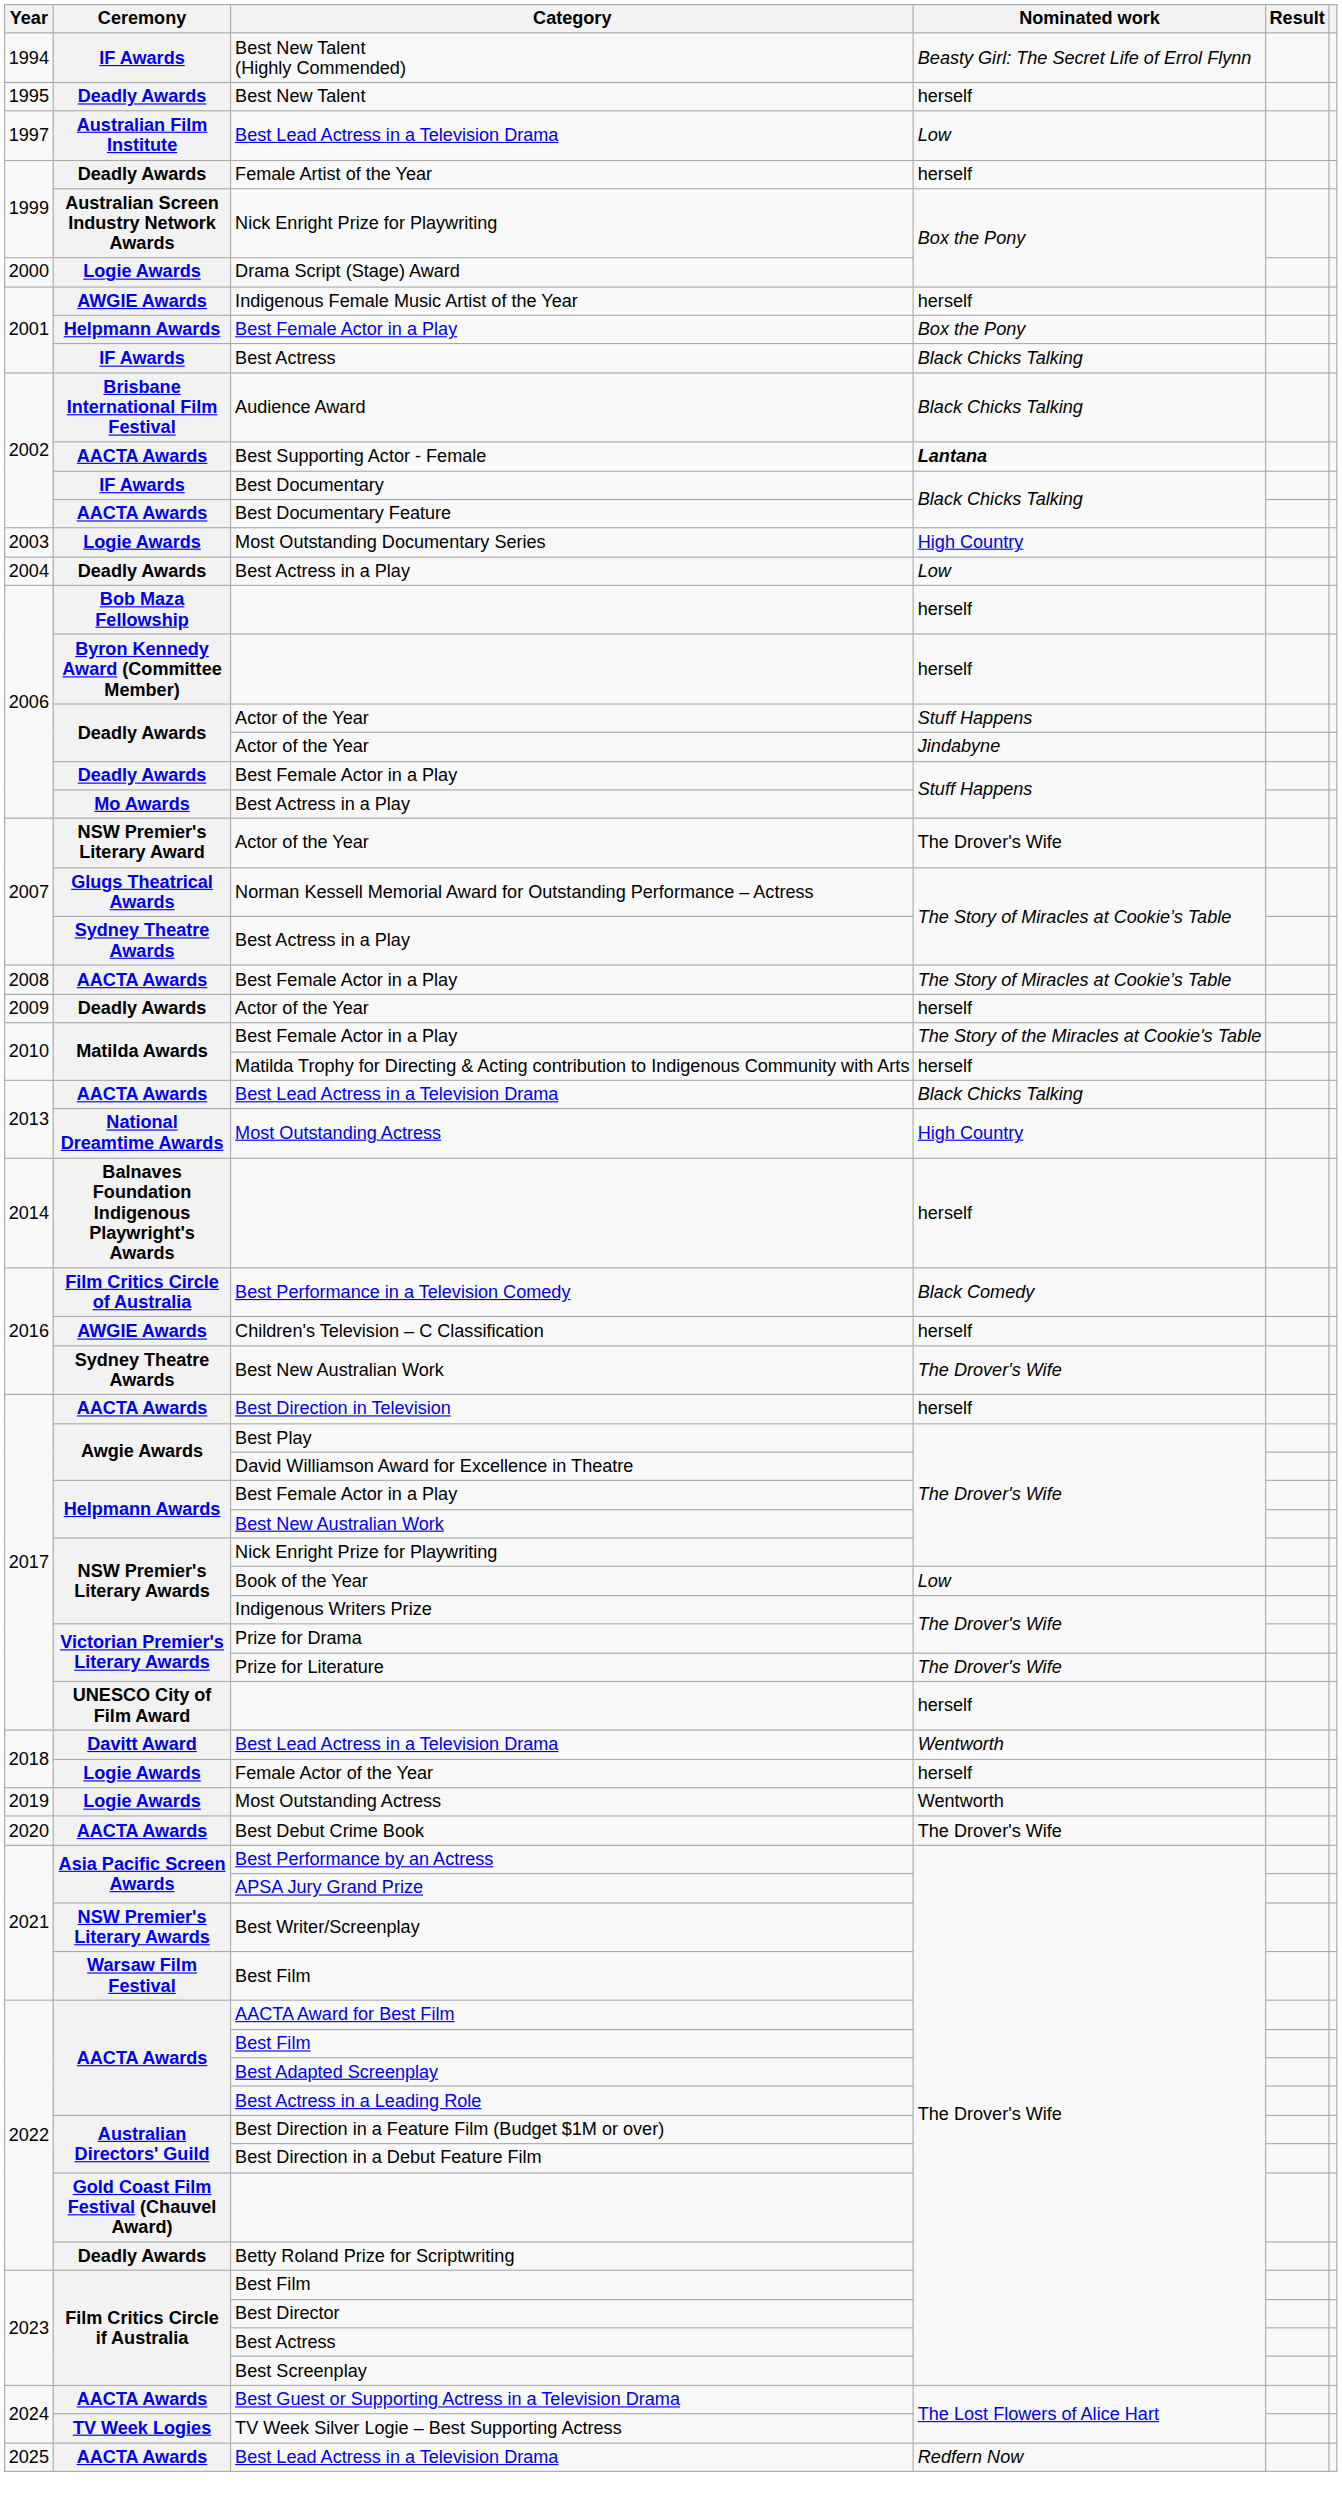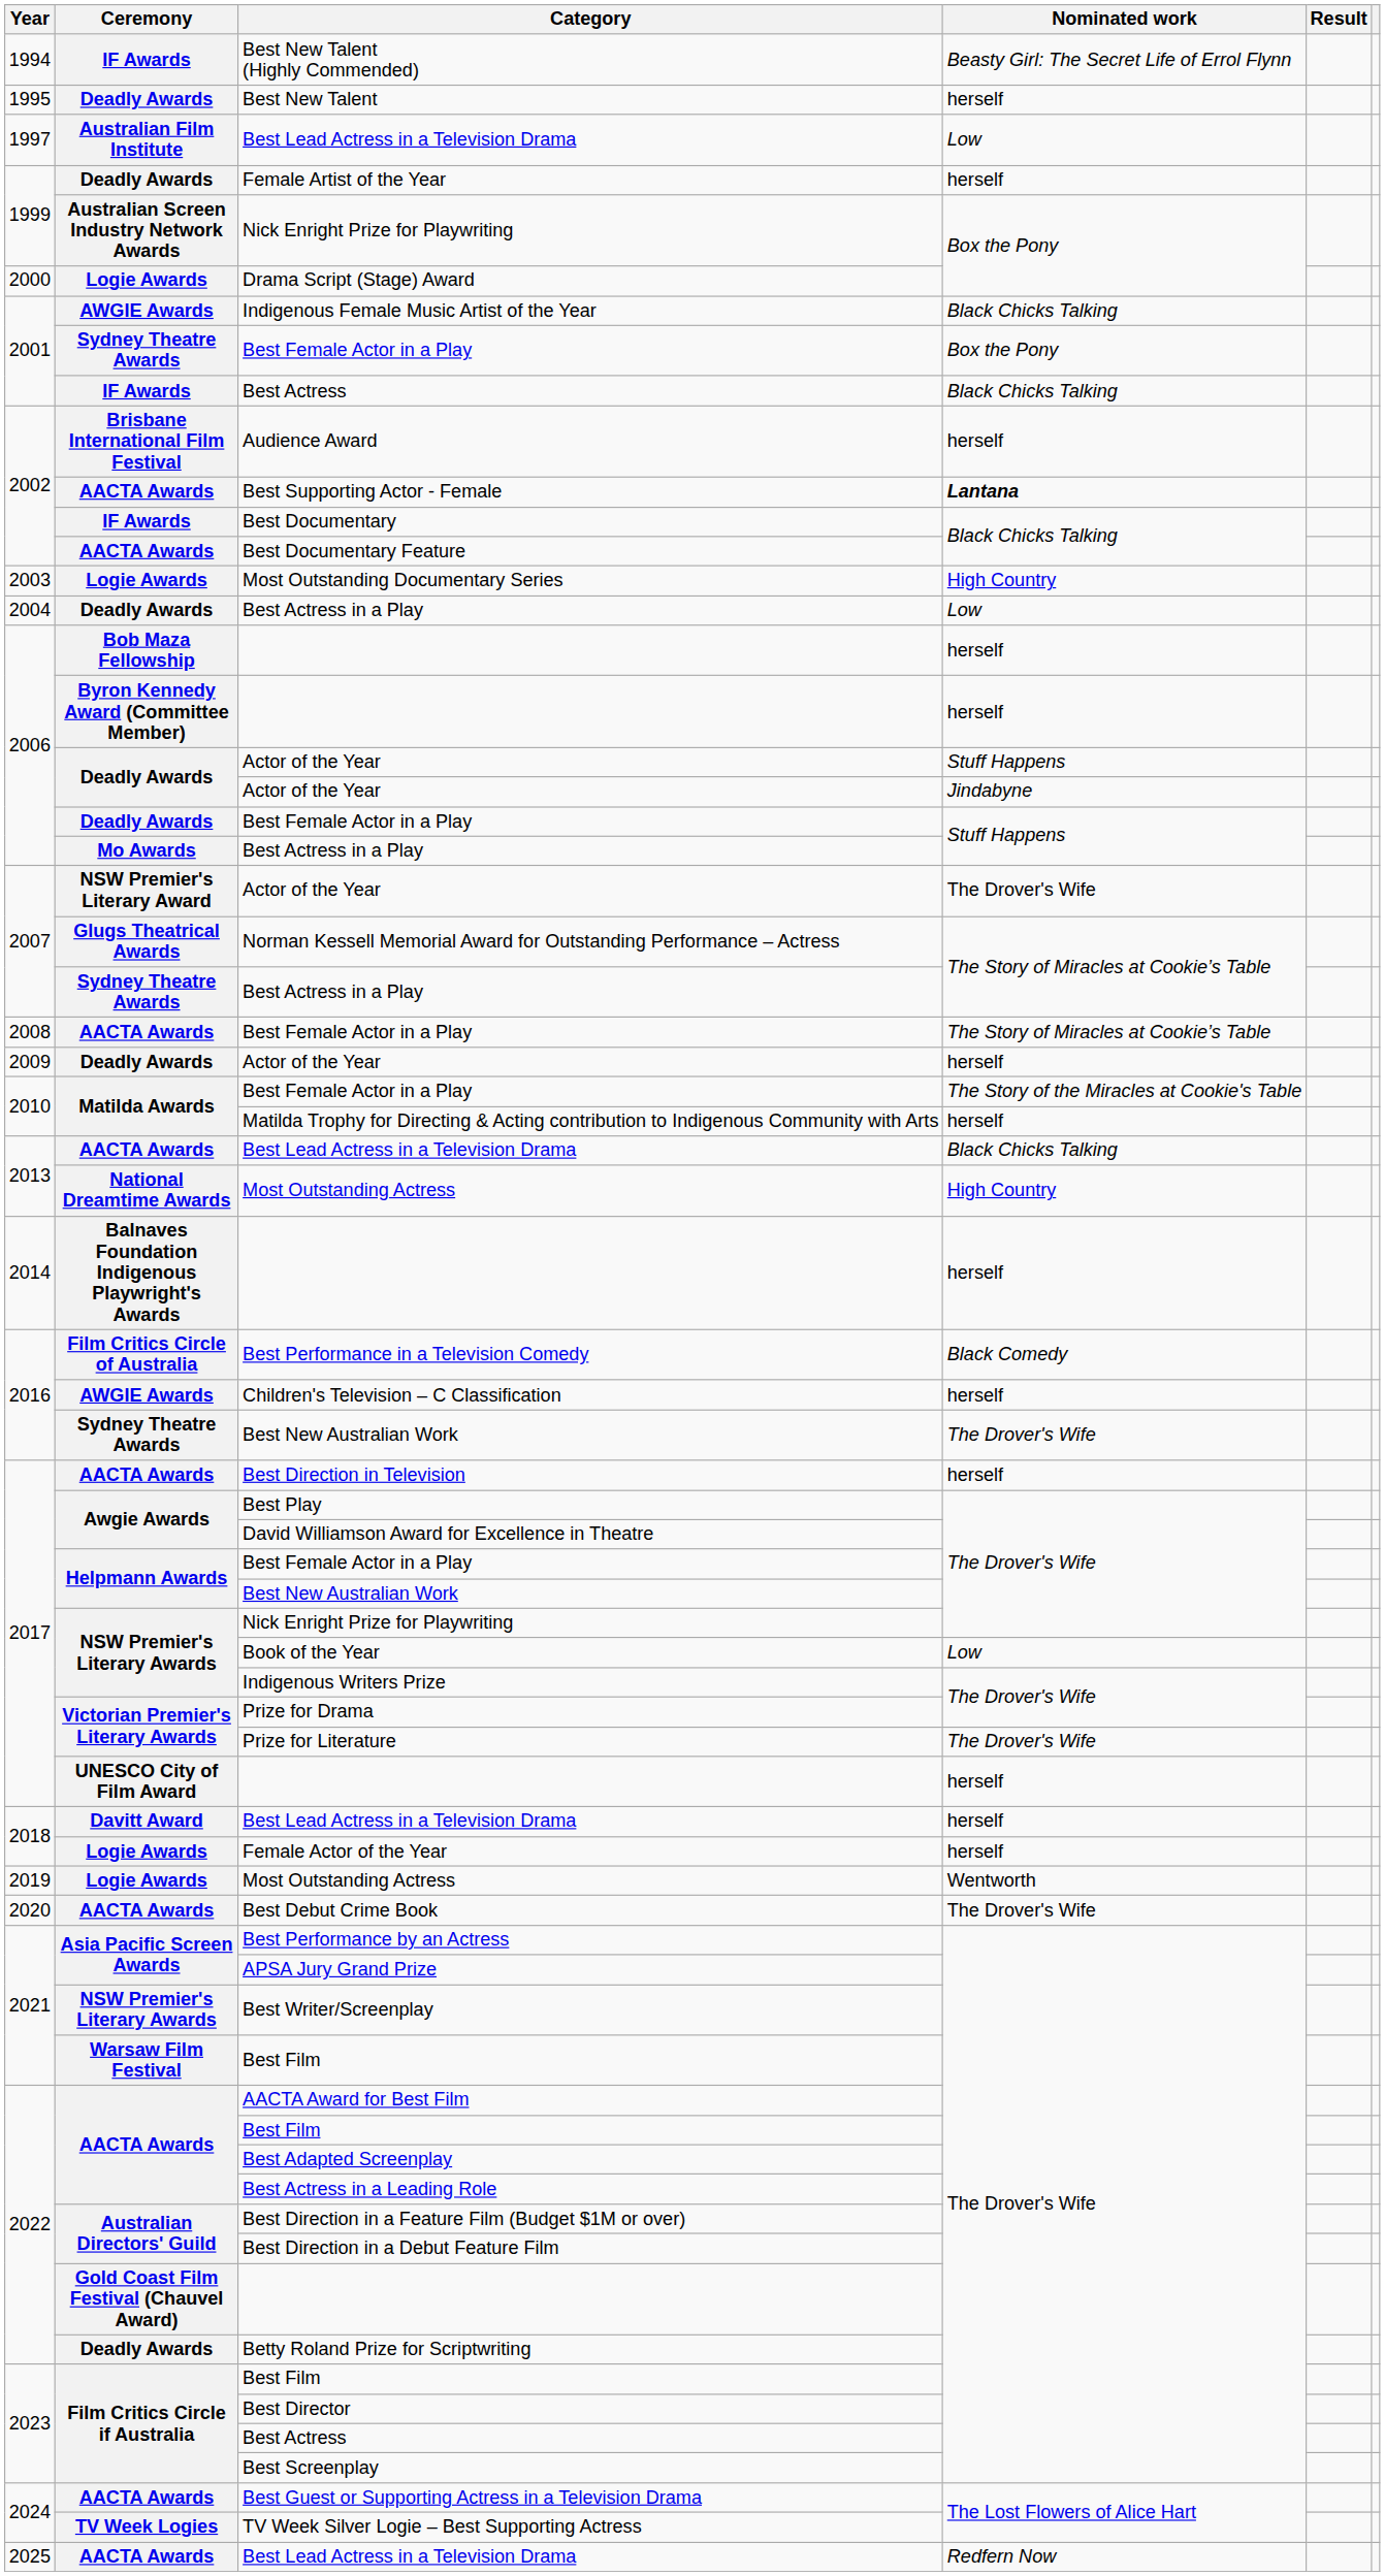 <table class="wikitable sortable plainrowheaders">
 <tr>
 <th>Year</th>
 <th width="150">Ceremony</th>
 <th>Category</th>
 <th>Nominated work</th>
 <th>Result</th>
 <th></th>
 </tr>
 <tr>
 <td align="center">1994</td>
 <th scope="row"><a href='#'>IF Awards</a></th>
 <td>Best New Talent<br>(Highly Commended)</td>
 <td><em>Beasty Girl: The Secret Life of Errol Flynn</em></td>
 <td></td>
 <td align="center"></td>
 </tr>
 <tr>
 <td align="center">1995</td>
 <th scope="row"><a href='#'>Deadly Awards</a></th>
 <td>Best New Talent</td>
 <td>herself</td>
 <td></td>
 <td align="center"></td>
 </tr>
 <tr>
 <td align="center">1997</td>
 <th scope="row"><a href='#'>Australian Film Institute</a></th>
 <td><a href='#'>Best Lead Actress in a Television Drama</a></td>
 <td><em>Low</em></td>
 <td></td>
 <td align="center"></td>
 </tr>
 <tr>
 <td rowspan="2" align="center">1999</td>
 <th scope="row">Deadly Awards</th>
 <td>Female Artist of the Year</td>
 <td>herself</td>
 <td></td>
 <td align="center"></td>
 </tr>
 <tr>
 <th scope="row">Australian Screen Industry Network Awards</th>
 <td>Nick Enright Prize for Playwriting</td>
 <td rowspan="2"><em>Box the Pony</em><br></td>
 <td></td>
 <td align="center"></td>
 </tr>
 <tr>
 <td align="center">2000</td>
 <th scope="row"><a href='#'>Logie Awards</a></th>
 <td>Drama Script (Stage) Award</td>
 <td></td>
 <td align="center"></td>
 </tr>
 <tr>
 <td rowspan="3" align="center">2001</td>
 <th scope="row"><a href='#'>AWGIE Awards</a></th>
 <td>Indigenous Female Music Artist of the Year</td>
-<td>herself</td>
+<td><em>Black Chicks Talking</em></td>
 <td></td>
 <td align="center"></td>
 </tr>
 <tr>
-<th scope="row"><a href='#'>Helpmann Awards</a></th>
+<th scope="row"><a href='#'>Sydney Theatre Awards</a></th>
 <td><a href='#'>Best Female Actor in a Play</a></td>
 <td><em>Box the Pony</em></td>
 <td></td>
 <td align="center"></td>
 </tr>
 <tr>
 <th scope="row"><a href='#'>IF Awards</a></th>
 <td>Best Actress</td>
 <td><em>Black Chicks Talking</em></td>
 <td></td>
 <td align="center"></td>
 </tr>
 <tr>
 <td rowspan="4" align="center">2002</td>
 <th scope="row"><a href='#'>Brisbane International Film Festival</a></th>
 <td>Audience Award</td>
-<td><em>Black Chicks Talking</em></td>
+<td>herself</td>
 <td></td>
 <td align="center"></td>
 </tr>
 <tr>
 <th scope="row"><a href='#'>AACTA Awards</a></th>
 <td>Best Supporting Actor - Female</td>
 <td><strong><em>Lantana</em></strong></td>
 <td></td>
 <td align="center"></td>
 </tr>
 <tr>
 <th scope="row"><a href='#'>IF Awards</a></th>
 <td>Best Documentary</td>
 <td rowspan="2"><em>Black Chicks Talking</em></td>
 <td></td>
 <td align="center"></td>
 </tr>
 <tr>
 <th scope="row"><a href='#'>AACTA Awards</a></th>
 <td>Best Documentary Feature</td>
 <td></td>
 <td></td>
 </tr>
 <tr>
 <td align="center">2003</td>
 <th scope="row"><a href='#'>Logie Awards</a></th>
 <td>Most Outstanding Documentary Series</td>
 <td></em><a href='#'>High Country</a><em></td>
 <td></td>
 <td align="center"></td>
 </tr>
 <tr>
 <td align="center">2004</td>
 <th scope="row">Deadly Awards</th>
 <td>Best Actress in a Play</td>
 <td><em>Low</em></td>
 <td></td>
 <td align="center"></td>
 </tr>
 <tr>
 <td rowspan="6" align="center">2006</td>
 <th scope="row"><a href='#'>Bob Maza Fellowship</a></th>
 <td></td>
 <td>herself</td>
 <td></td>
 <td align="center"></td>
 </tr>
 <tr>
 <th scope="row"><a href='#'>Byron Kennedy Award</a> (Committee Member)</th>
 <td></td>
 <td>herself</td>
 <td></td>
 <td align="center"></td>
 </tr>
 <tr>
 <th scope="row" rowspan="2">Deadly Awards</th>
 <td>Actor of the Year</td>
 <td><em>Stuff Happens</em></td>
 <td></td>
 <td align="center"></td>
 </tr>
 <tr>
 <td>Actor of the Year</td>
 <td><em>Jindabyne</em></td>
 <td></td>
 <td align="center"></td>
 </tr>
 <tr>
 <th scope="row"><a href='#'>Deadly Awards</a></th>
 <td>Best Female Actor in a Play</td>
 <td rowspan="2"><em>Stuff Happens</em></td>
 <td></td>
 <td align="center"></td>
 </tr>
 <tr>
 <th scope="row"><a href='#'>Mo Awards</a></th>
 <td>Best Actress in a Play</td>
 <td></td>
 <td align="center"></td>
 </tr>
 <tr>
 <td rowspan="3" align="center">2007</td>
 <th scope="row">NSW Premier's Literary Award</th>
 <td>Actor of the Year</td>
 <td></em>The Drover's Wife<em> </td>
 <td></td>
 <td align="center"></td>
 </tr>
 <tr>
 <th scope="row"><a href='#'>Glugs Theatrical Awards</a></th>
 <td>Norman Kessell Memorial Award for Outstanding Performance – Actress</td>
 <td rowspan="2"><em>The Story of Miracles at Cookie’s Table</em></td>
 <td></td>
 <td align="center"></td>
 </tr>
 <tr>
 <th scope="row"><a href='#'>Sydney Theatre Awards</a></th>
 <td>Best Actress in a Play</td>
 <td></td>
 <td align="center"></td>
 </tr>
 <tr>
 <td align="center">2008</td>
 <th scope="row"><a href='#'>AACTA Awards</a></th>
 <td>Best Female Actor in a Play</td>
 <td><em>The Story of Miracles at Cookie’s Table</em></td>
 <td></td>
 <td align="center"></td>
 </tr>
 <tr>
 <td align="center">2009</td>
 <th scope="row">Deadly Awards</th>
 <td>Actor of the Year</td>
 <td>herself</td>
 <td></td>
 <td align="center"></td>
 </tr>
 <tr>
 <td rowspan="2" align="center">2010</td>
 <th rowspan="2" scope="row">Matilda Awards</th>
 <td>Best Female Actor in a Play</td>
 <td><em>The Story of the Miracles at Cookie's Table</em></td>
 <td></td>
 <td align="center"></td>
 </tr>
 <tr>
 <td>Matilda Trophy for Directing & Acting contribution to Indigenous Community with Arts</td>
 <td>herself</td>
 <td></td>
 <td align="center"></td>
 </tr>
 <tr>
 <td rowspan="2" align="center">2013</td>
 <th scope="row"><a href='#'>AACTA Awards</a></th>
 <td><a href='#'>Best Lead Actress in a Television Drama</a></td>
 <td><em>Black Chicks Talking</em></td>
 <td></td>
 <td align="center"></td>
 </tr>
 <tr>
 <th scope="row"><a href='#'>National Dreamtime Awards</a></th>
 <td><a href='#'>Most Outstanding Actress</a></td>
 <td></em><a href='#'>High Country</a><em></td>
 <td></td>
 <td align="center"></td>
 </tr>
 <tr>
 <td align="center">2014</td>
 <th scope="row">Balnaves Foundation Indigenous Playwright's Awards</th>
 <td></td>
 <td>herself</td>
 <td></td>
 <td align="center"></td>
 </tr>
 <tr>
 <td rowspan="3" align="center">2016</td>
 <th scope="row"><a href='#'>Film Critics Circle of Australia</a></th>
 <td><a href='#'>Best Performance in a Television Comedy</a></td>
 <td><em>Black Comedy</em> </td>
 <td></td>
 <td align="center"></td>
 </tr>
 <tr>
 <th scope="row"><a href='#'>AWGIE Awards</a></th>
 <td>Children's Television – C Classification</td>
 <td>herself</td>
 <td></td>
 <td align="center"></td>
 </tr>
 <tr>
 <th scope="row">Sydney Theatre Awards</th>
 <td>Best New Australian Work</td>
 <td><em>The Drover's Wife</em> </td>
 <td></td>
 <td align="center"></td>
 </tr>
 <tr>
 <td rowspan="11" align="center">2017</td>
 <th scope="row"><a href='#'>AACTA Awards</a></th>
 <td><a href='#'>Best Direction in Television</a></td>
 <td>herself</td>
 <td></td>
 <td align="center"></td>
 </tr>
 <tr>
 <th scope="row" rowspan="2">Awgie Awards</th>
 <td>Best Play</td>
 <td rowspan="5"><em>The Drover's Wife</em> </td>
 <td></td>
 <td align="center"></td>
 </tr>
 <tr>
 <td>David Williamson Award for Excellence in Theatre</td>
 <td></td>
 <td align="center"></td>
 </tr>
 <tr>
 <th scope="row" rowspan="2"><a href='#'>Helpmann Awards</a></th>
 <td>Best Female Actor in a Play</td>
 <td></td>
 <td align="center"></td>
 </tr>
 <tr>
 <td><a href='#'>Best New Australian Work</a></td>
 <td></td>
 <td align="center"></td>
 </tr>
 <tr>
 <th scope="row" rowspan="3">NSW Premier's Literary Awards</th>
 <td>Nick Enright Prize for Playwriting</td>
 <td></td>
 <td align="center"></td>
 </tr>
 <tr>
 <td>Book of the Year</td>
 <td><em>Low</em></td>
 <td></td>
 <td align="center"></td>
 </tr>
 <tr>
 <td>Indigenous Writers Prize</td>
 <td rowspan="2"><em>The Drover's Wife</em> </td>
 <td></td>
 <td></td>
 </tr>
 <tr>
 <th scope="row" rowspan="2"><a href='#'>Victorian Premier's Literary Awards</a></th>
 <td>Prize for Drama</td>
 <td></td>
 <td align="center"></td>
 </tr>
 <tr>
 <td>Prize for Literature</td>
 <td><em>The Drover's Wife</em> </td>
 <td></td>
 <td align="center"></td>
 </tr>
 <tr>
 <th scope="row">UNESCO City of Film Award</th>
 <td></td>
 <td>herself</td>
 <td></td>
 <td align="center"></td>
 </tr>
 <tr>
 <td rowspan="2" align="center">2018</td>
 <th scope="row"><a href='#'>Davitt Award</a></th>
 <td><a href='#'>Best Lead Actress in a Television Drama</a></td>
-<td><em>Wentworth </td>
+<td>herself</td>
 <td></td>
 <td align="center"></td>
 </tr>
 <tr>
 <th scope="row"><a href='#'>Logie Awards</a></th>
 <td>Female Actor of the Year</td>
 <td>herself</td>
 <td></td>
 <td align="center"></td>
 </tr>
 <tr>
 <td align="center">2019</td>
 <th scope="row"><a href='#'>Logie Awards</a></th>
 <td>Most Outstanding Actress</td>
 <td></em>Wentworth<em> </td>
 <td></td>
 <td align="center"></td>
 </tr>
 <tr>
 <td align="center">2020</td>
 <th scope="row"><a href='#'>AACTA Awards</a></th>
 <td>Best Debut Crime Book</td>
 <td></em>The Drover's Wife<em> </td>
 <td></td>
 <td align="center"></td>
 </tr>
 <tr>
 <td rowspan="4" align="center">2021</td>
 <th rowspan="2" scope="row"><a href='#'>Asia Pacific Screen Awards</a></th>
 <td><a href='#'>Best Performance by an Actress</a></td>
 <td rowspan="16"></em>The Drover's Wife<em> </td>
 <td></td>
 <td align="center"></td>
 </tr>
 <tr>
 <td><a href='#'>APSA Jury Grand Prize</a></td>
 <td></td>
 <td align="center"></td>
 </tr>
 <tr>
 <th scope="row"><a href='#'>NSW Premier's Literary Awards</a></th>
 <td>Best Writer/Screenplay</td>
 <td></td>
 <td align="center"></td>
 </tr>
 <tr>
 <th scope="row"><a href='#'>Warsaw Film Festival</a></th>
 <td>Best Film</td>
 <td></td>
 <td></td>
 </tr>
 <tr>
 <td rowspan="8" align="center">2022</td>
 <th rowspan="4" scope="row"><a href='#'>AACTA Awards</a></th>
 <td><a href='#'>AACTA Award for Best Film</a></td>
 <td></td>
 <td align="center"></td>
 </tr>
 <tr>
 <td><a href='#'>Best Film</a></td>
 <td></td>
 <td align="center"></td>
 </tr>
 <tr>
 <td><a href='#'>Best Adapted Screenplay</a></td>
 <td></td>
 <td align="center"></td>
 </tr>
 <tr>
 <td><a href='#'>Best Actress in a Leading Role</a></td>
 <td></td>
 <td align="center"></td>
 </tr>
 <tr>
 <th scope="row" rowspan="2"><a href='#'>Australian Directors' Guild</a></th>
 <td>Best Direction in a Feature Film (Budget $1M or over)</td>
 <td></td>
 <td align="center"></td>
 </tr>
 <tr>
 <td>Best Direction in a Debut Feature Film</td>
 <td></td>
 <td align="center"></td>
 </tr>
 <tr>
 <th scope="row"><a href='#'>Gold Coast Film Festival</a> (Chauvel Award)</th>
 <td></td>
 <td></td>
 <td align="center"></td>
 </tr>
 <tr>
 <th scope="row">Deadly Awards</th>
 <td>Betty Roland Prize for Scriptwriting</td>
 <td></td>
 <td align="center"></td>
 </tr>
 <tr>
 <td rowspan="4" align="center">2023</td>
 <th rowspan="4" scope="row">Film Critics Circle if Australia</th>
 <td>Best Film</td>
 <td></td>
 <td align="center"></td>
 </tr>
 <tr>
 <td>Best Director</td>
 <td></td>
 <td align="center"></td>
 </tr>
 <tr>
 <td>Best Actress</td>
 <td></td>
 <td align="center"></td>
 </tr>
 <tr>
 <td>Best Screenplay</td>
 <td></td>
 <td align="center"></td>
 </tr>
 <tr>
 <td rowspan="2" align="center">2024</td>
 <th scope="row"><a href='#'>AACTA Awards</a></th>
 <td><a href='#'>Best Guest or Supporting Actress in a Television Drama</a></td>
 <td rowspan="2"></em><a href='#'>The Lost Flowers of Alice Hart</a><em></td>
 <td></td>
 <td align="center"></td>
 </tr>
 <tr>
 <th scope="row"><a href='#'>TV Week Logies</a></th>
 <td>TV Week Silver Logie – Best Supporting Actress</td>
 <td></td>
 <td align="center"></td>
 </tr>
 <tr>
 <td>2025</td>
 <th scope="row"><a href='#'>AACTA Awards</a></th>
 <td><a href='#'>Best Lead Actress in a Television Drama</a></td>
 <td><em>Redfern Now</em> </td>
 <td></td>
 <td align="center"></td>
 </tr>
 </table>
